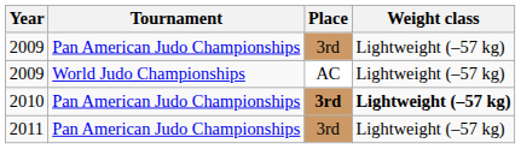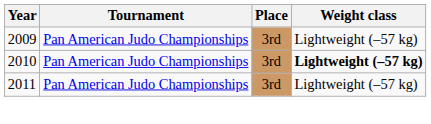 <table class=wikitable>
 <tr>
 <th>Year</th>
 <th>Tournament</th>
 <th>Place</th>
 <th>Weight class</th>
 </tr>
 <tr>
 <td>2009</td>
 <td><a href='#'>Pan American Judo Championships</a></td>
 <td bgcolor="cc9966" align="center">3rd</td>
 <td>Lightweight (–57 kg)</td>
 </tr>
 <tr>
-<td>2009</td>
-<td><a href='#'>World Judo Championships</a></td>
-<td bgcolor="white" align="center">AC</td>
-<td>Lightweight (–57 kg)</td>
-</tr>
-<tr>
 <td>2010</td>
 <td><a href='#'>Pan American Judo Championships</a></td>
-<td bgcolor="cc9966" align="center"><strong>3rd</strong></td>
+<td bgcolor="cc9966" align="center">3rd</td>
 <td><strong>Lightweight (–57 kg)</strong></td>
 </tr>
 <tr>
 <td>2011</td>
 <td><a href='#'>Pan American Judo Championships</a></td>
 <td bgcolor="cc9966" align="center">3rd</td>
 <td>Lightweight (–57 kg)</td>
 </tr>
 </table>
